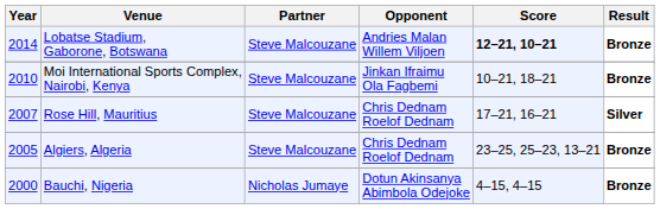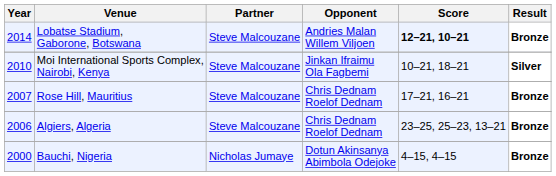 <table class="sortable wikitable" style="font-size: 90%;">
 <tr>
 <th>Year</th>
 <th>Venue</th>
 <th>Partner</th>
 <th>Opponent</th>
 <th>Score</th>
 <th>Result</th>
 </tr>
 <tr style="background:#ECF2FF">
 <td align="center"><a href='#'>2014</a></td>
 <td align="left"><a href='#'>Lobatse Stadium</a>,<br><a href='#'>Gaborone</a>, <a href='#'>Botswana</a></td>
 <td align="left"> <a href='#'>Steve Malcouzane</a></td>
 <td align="left"> <a href='#'>Andries Malan</a><br> <a href='#'>Willem Viljoen</a></td>
 <td align="left"><strong>12–21, 10–21</strong></td>
 <td style="text-align:left; background:white"> <strong>Bronze</strong></td>
 </tr>
 <tr>
 </tr>
 <tr style="background:#ECF2FF">
 <td align="center"><a href='#'>2010</a></td>
 <td align="left">Moi International Sports Complex,<br><a href='#'>Nairobi</a>, <a href='#'>Kenya</a></td>
 <td align="left"> <a href='#'>Steve Malcouzane</a></td>
 <td align="left"> <a href='#'>Jinkan Ifraimu</a><br> <a href='#'>Ola Fagbemi</a></td>
 <td align="left">10–21, 18–21</td>
-<td style="text-align:left; background:white"> <strong>Bronze</strong></td>
+<td style="text-align:left; background:white"> <strong>Silver</strong></td>
 </tr>
 <tr>
 </tr>
 <tr style="background:#ECF2FF">
 <td align="center"><a href='#'>2007</a></td>
 <td align="left"><a href='#'>Rose Hill</a>, <a href='#'>Mauritius</a></td>
 <td align="left"> <a href='#'>Steve Malcouzane</a></td>
 <td align="left"> <a href='#'>Chris Dednam</a><br> <a href='#'>Roelof Dednam</a></td>
 <td align="left">17–21, 16–21</td>
-<td style="text-align:left; background:white"> <strong>Silver</strong></td>
+<td style="text-align:left; background:white"> <strong>Bronze</strong></td>
 </tr>
 <tr>
 </tr>
 <tr style="background:#ECF2FF">
-<td align="center"><a href='#'>2005</a></td>
+<td align="center"><a href='#'>2006</a></td>
 <td align="left"><a href='#'>Algiers</a>, <a href='#'>Algeria</a></td>
 <td align="left"> <a href='#'>Steve Malcouzane</a></td>
 <td align="left"> <a href='#'>Chris Dednam</a><br> <a href='#'>Roelof Dednam</a></td>
 <td align="left">23–25, 25–23, 13–21</td>
 <td style="text-align:left; background:white"> <strong>Bronze</strong></td>
 </tr>
 <tr>
 </tr>
 <tr style="background:#ECF2FF">
 <td align="center"><a href='#'>2000</a></td>
 <td align="left"><a href='#'>Bauchi</a>, <a href='#'>Nigeria</a></td>
 <td align="left"> <a href='#'>Nicholas Jumaye</a></td>
 <td align="left"> <a href='#'>Dotun Akinsanya</a><br> <a href='#'>Abimbola Odejoke</a></td>
 <td align="left">4–15, 4–15</td>
 <td style="text-align:left; background:white"> <strong>Bronze</strong></td>
 </tr>
 </table>
